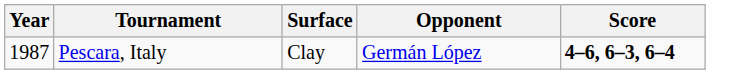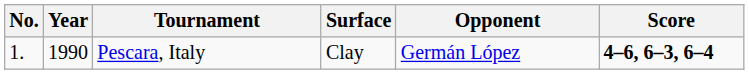 <table class="sortable wikitable" style=font-size:97%>
 <tr>
+<th>No.</th>
 <th style="width:30px">Year</th>
 <th style="width:170px">Tournament</th>
 <th style="width:50px">Surface</th>
 <th style="width:150px">Opponent</th>
 <th style="width:105px" class="unsortable">Score</th>
 </tr>
 <tr>
-<td>1987</td>
+<td>1.</td>
+<td>1990</td>
 <td><a href='#'>Pescara</a>, Italy</td>
 <td>Clay</td>
 <td> <a href='#'>Germán López</a></td>
 <td><strong>4–6, 6–3, 6–4</strong></td>
 </tr>
 </table>
